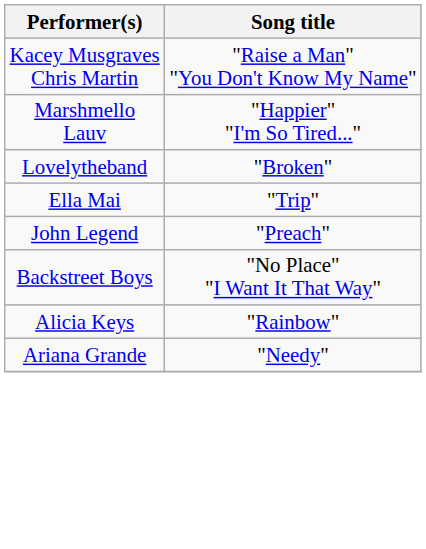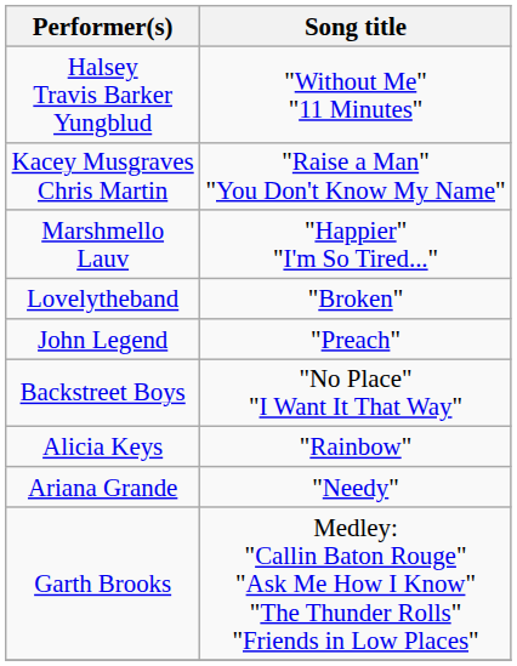 <table class="wikitable" style="text-align:center; width=100%; font-size:90%; line-height:16px">
 <tr>
 <th>Performer(s)</th>
 <th>Song title</th>
+</tr>
+<tr>
+<td><a href='#'>Halsey</a> <br> <a href='#'>Travis Barker</a> <br> <a href='#'>Yungblud</a></td>
+<td>"<a href='#'>Without Me</a>"<br>"<a href='#'>11 Minutes</a>"</td>
 </tr>
 <tr>
 <td><a href='#'>Kacey Musgraves</a> <br> <a href='#'>Chris Martin</a></td>
 <td>"<a href='#'>Raise a Man</a>"<br>"<a href='#'>You Don't Know My Name</a>"</td>
 </tr>
 <tr>
 <td><a href='#'>Marshmello</a> <br> <a href='#'>Lauv</a></td>
 <td>"<a href='#'>Happier</a>"<br>"<a href='#'>I'm So Tired...</a>"</td>
 </tr>
 <tr>
 <td><a href='#'>Lovelytheband</a></td>
 <td>"<a href='#'>Broken</a>"</td>
-</tr>
-<tr>
-<td><a href='#'>Ella Mai</a></td>
-<td>"<a href='#'>Trip</a>"</td>
 </tr>
 <tr>
 <td><a href='#'>John Legend</a></td>
 <td>"<a href='#'>Preach</a>"</td>
 </tr>
 <tr>
 <td><a href='#'>Backstreet Boys</a></td>
 <td>"No Place"<br>"<a href='#'>I Want It That Way</a>"</td>
 </tr>
 <tr>
 <td><a href='#'>Alicia Keys</a></td>
 <td>"<a href='#'>Rainbow</a>"</td>
 </tr>
 <tr>
 <td><a href='#'>Ariana Grande</a></td>
 <td>"<a href='#'>Needy</a>"<br></td>
 </tr>
 <tr>
+<td><a href='#'>Garth Brooks</a></td>
+<td>Medley:<br>"<a href='#'>Callin Baton Rouge</a>"<br>"<a href='#'>Ask Me How I Know</a>"<br>"<a href='#'>The Thunder Rolls</a>"<br>"<a href='#'>Friends in Low Places</a>"</td>
+</tr>
+<tr>
 </tr>
 </table>
